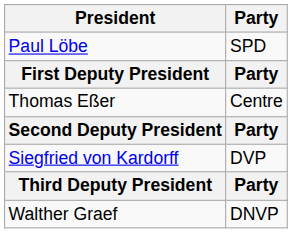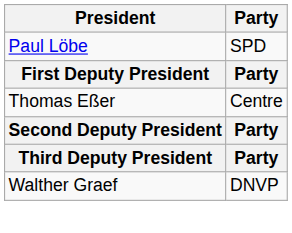 <table class="wikitable">
 <tr>
 <th>President</th>
 <th>Party</th>
 </tr>
 <tr>
 <td><a href='#'>Paul Löbe</a></td>
 <td>SPD</td>
 </tr>
 <tr>
 <th>First Deputy President</th>
 <th>Party</th>
 </tr>
 <tr>
 <td>Thomas Eßer</td>
 <td>Centre</td>
 </tr>
 <tr>
 <th>Second Deputy President</th>
 <th>Party</th>
 </tr>
 <tr>
-<td><a href='#'>Siegfried von Kardorff</a></td>
-<td>DVP</td>
-</tr>
-<tr>
 <th>Third Deputy President</th>
 <th>Party</th>
 </tr>
 <tr>
 <td>Walther Graef</td>
 <td>DNVP</td>
 </tr>
 </table>
